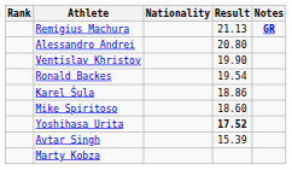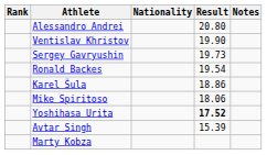 <table class="wikitable sortable" style="text-align:center">
 <tr>
 <th>Rank</th>
 <th>Athlete</th>
 <th>Nationality</th>
 <th>Result</th>
 <th>Notes</th>
-</tr>
-<tr>
-<td></td>
-<td align=left><a href='#'>Remigius Machura</a></td>
-<td align=left></td>
-<td>21.13</td>
-<td><strong><a href='#'>GR</a></strong></td>
 </tr>
 <tr>
 <td></td>
 <td align=left><a href='#'>Alessandro Andrei</a></td>
 <td align=left></td>
 <td>20.80</td>
 <td></td>
 </tr>
 <tr>
 <td></td>
 <td align=left><a href='#'>Ventislav Khristov</a></td>
 <td align=left></td>
 <td>19.90</td>
+<td></td>
+</tr>
+<tr>
+<td></td>
+<td align=left><a href='#'>Sergey Gavryushin</a></td>
+<td align=left></td>
+<td>19.73</td>
 <td></td>
 </tr>
 <tr>
 <td></td>
 <td align=left><a href='#'>Ronald Backes</a></td>
 <td align=left></td>
 <td>19.54</td>
 <td></td>
 </tr>
 <tr>
 <td></td>
 <td align=left><a href='#'>Karel Šula</a></td>
 <td align=left></td>
 <td>18.86</td>
 <td></td>
 </tr>
 <tr>
 <td></td>
 <td align=left><a href='#'>Mike Spiritoso</a></td>
 <td align=left></td>
-<td>18.60</td>
+<td>18.06</td>
 <td></td>
 </tr>
 <tr>
 <td></td>
 <td align=left><a href='#'>Yoshihasa Urita</a></td>
 <td align=left></td>
 <td><strong>17.52</strong></td>
 <td></td>
 </tr>
 <tr>
 <td></td>
 <td align=left><a href='#'>Avtar Singh</a></td>
 <td align=left></td>
 <td>15.39</td>
 <td></td>
 </tr>
 <tr>
 <td></td>
 <td align=left><a href='#'>Marty Kobza</a></td>
 <td align=left></td>
 <td></td>
 <td></td>
 </tr>
 </table>
